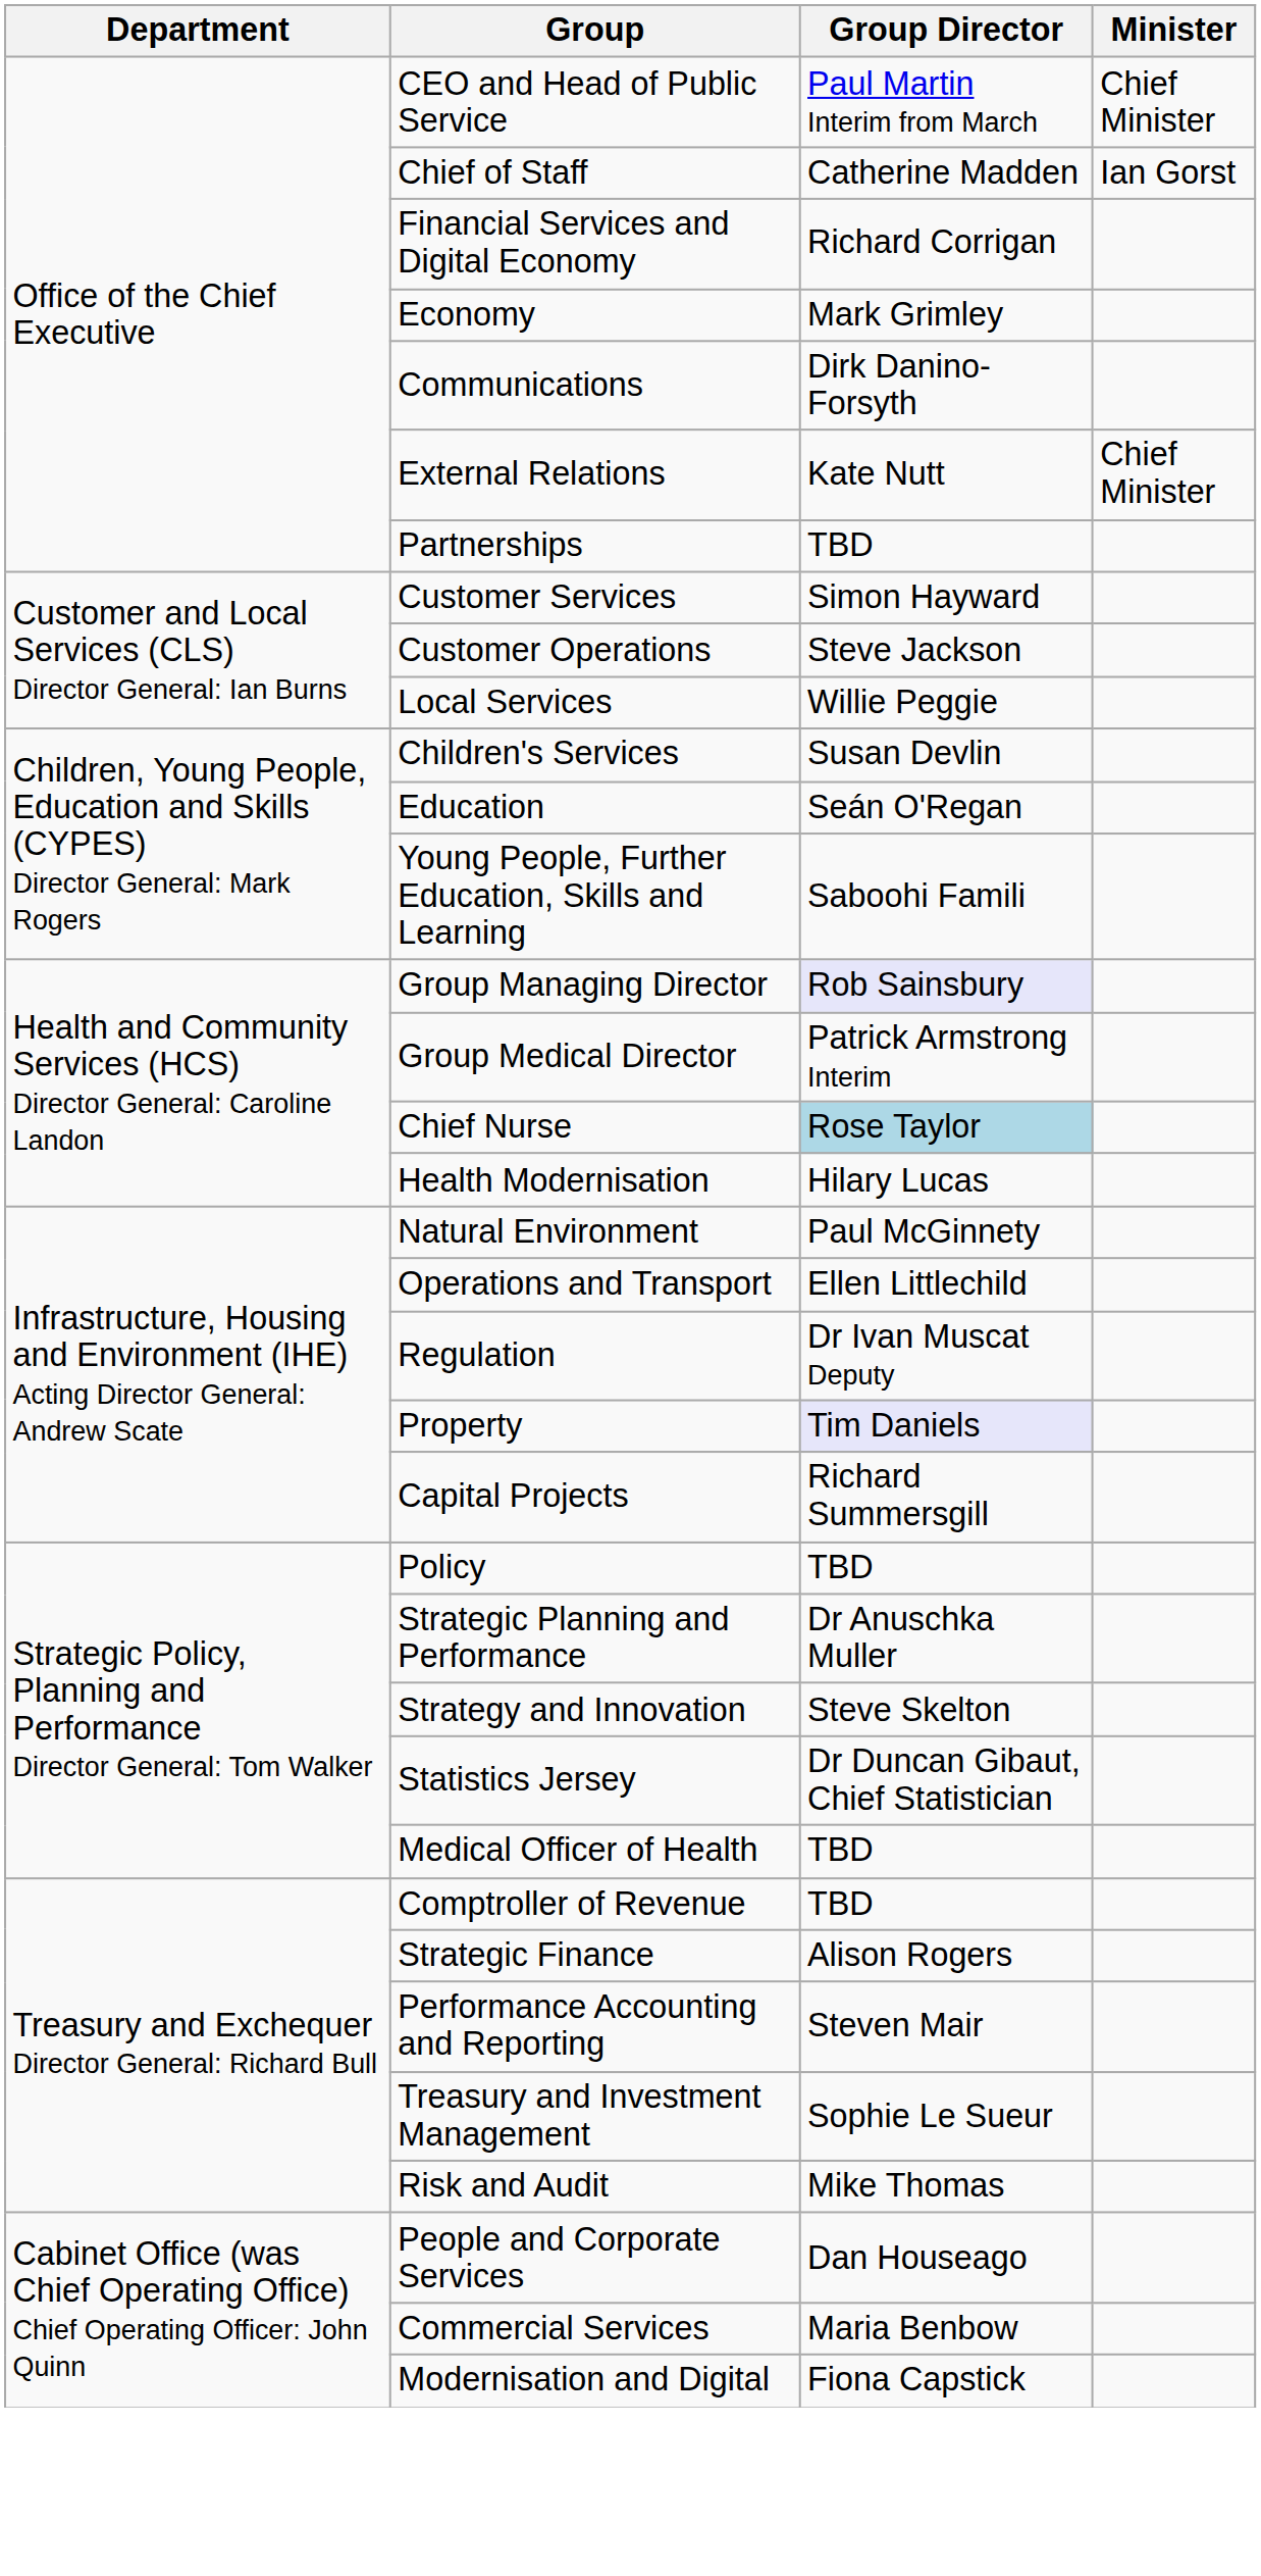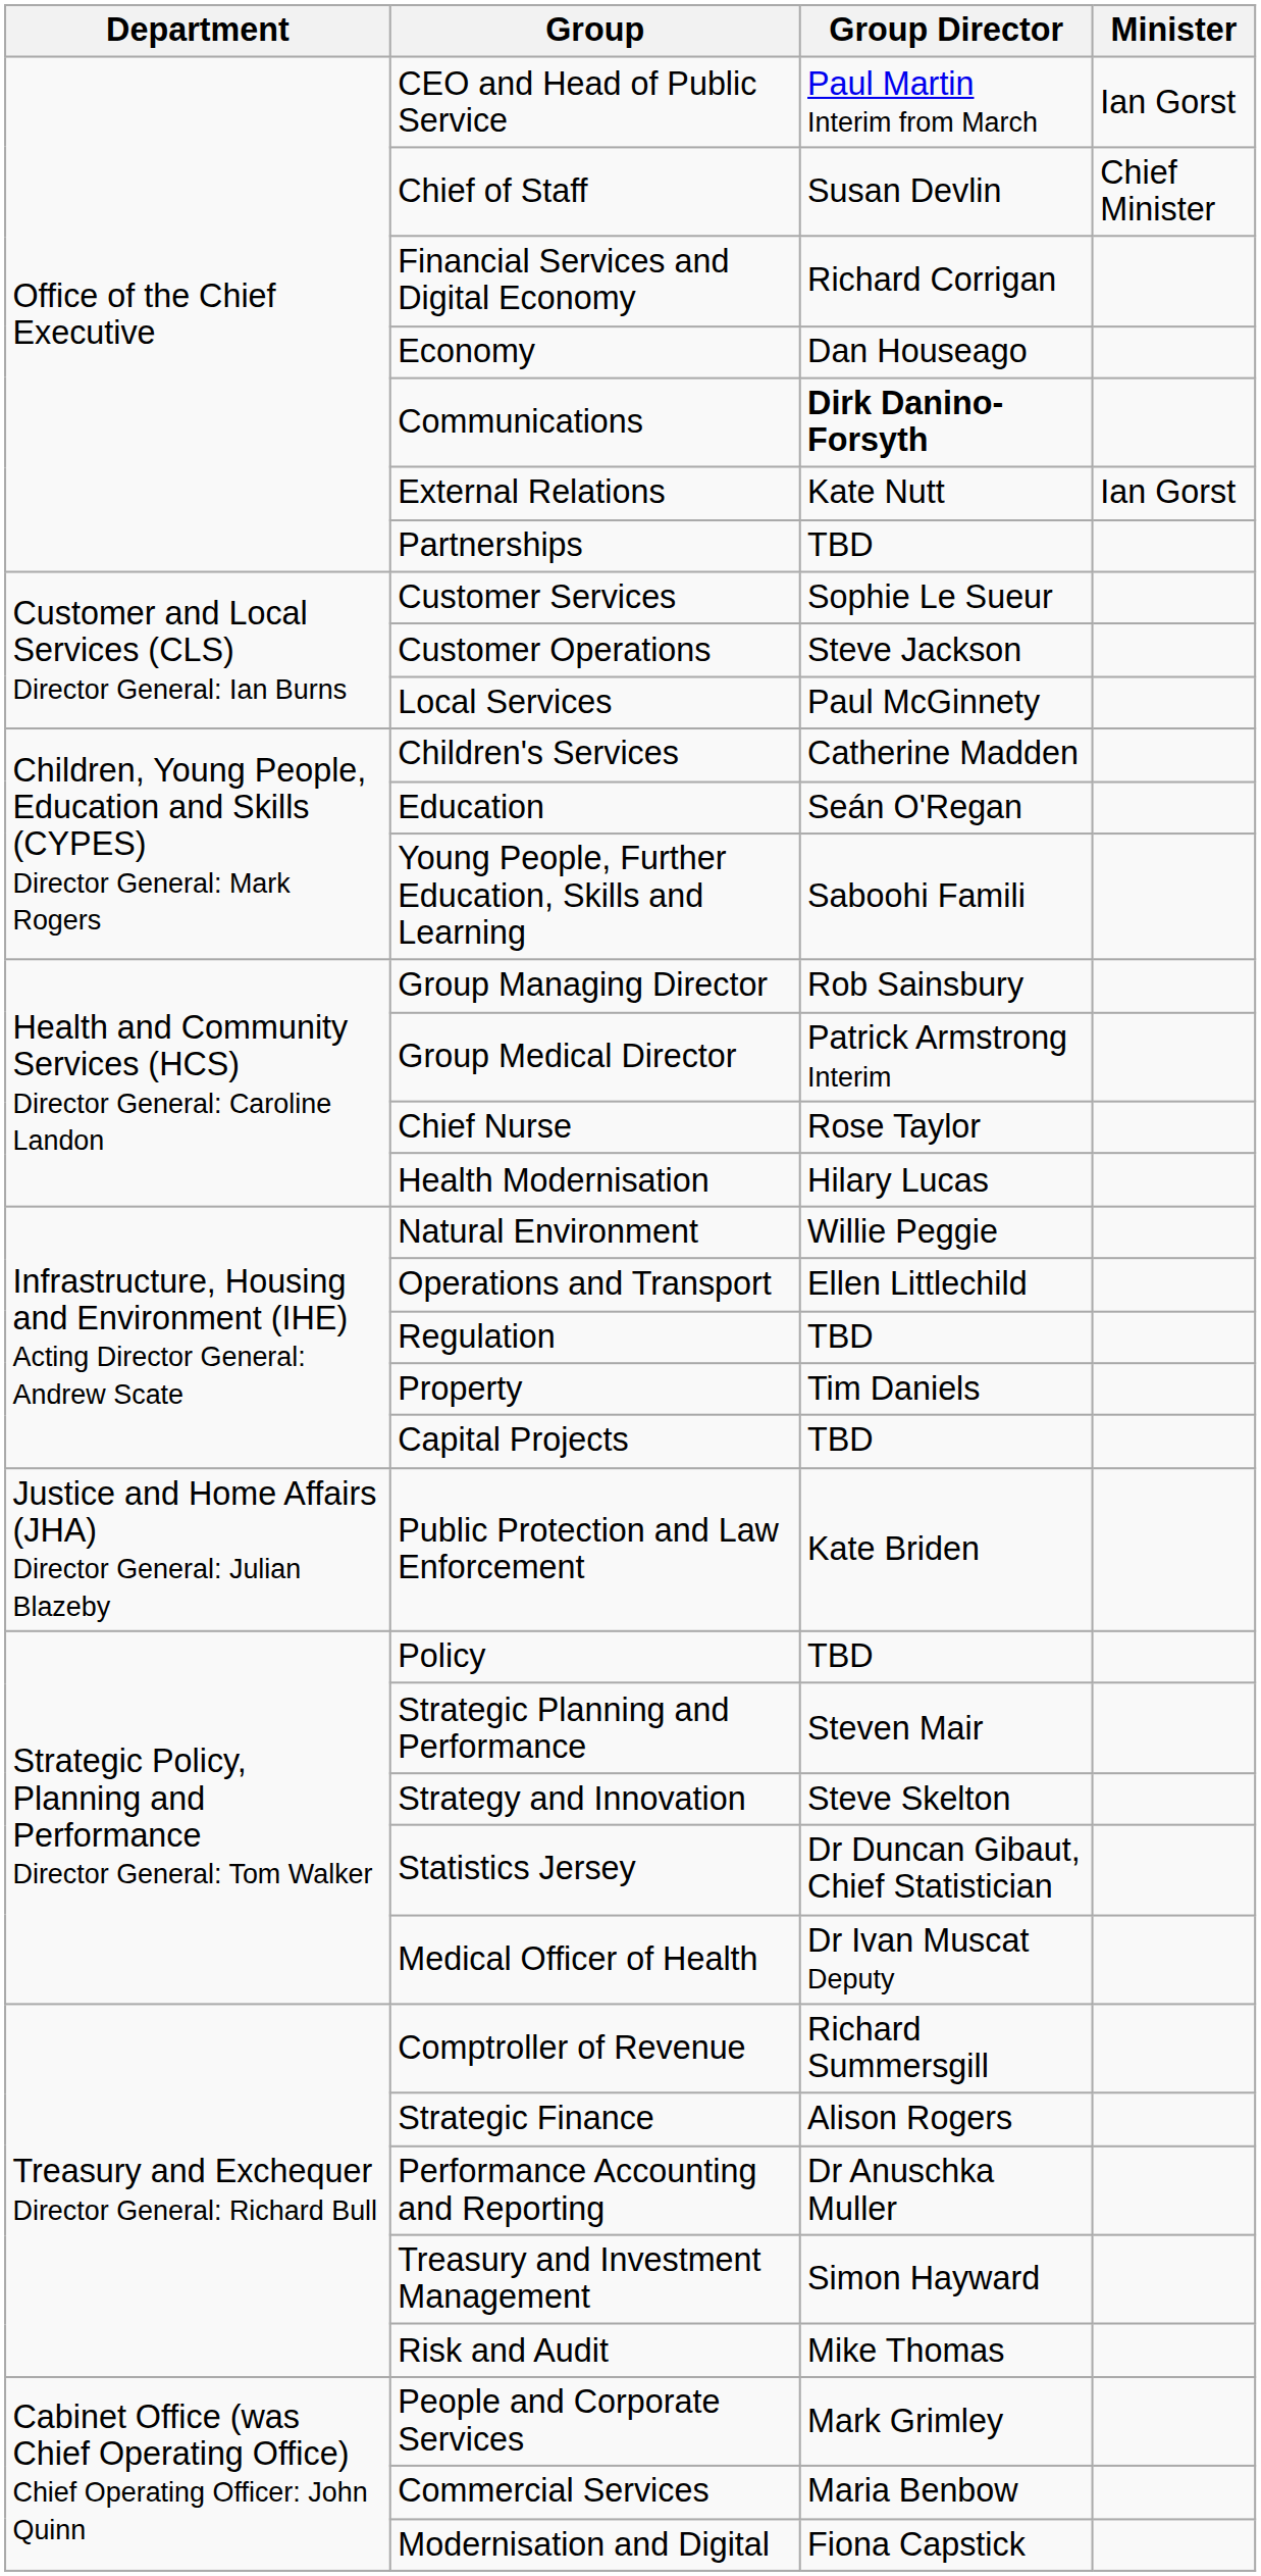 <table class="wikitable mw-collapsible">
 <tr>
 <th>Department</th>
 <th>Group</th>
 <th>Group Director</th>
 <th>Minister</th>
 </tr>
 <tr>
 <td rowspan="7">Office of the Chief Executive</td>
 <td>CEO and Head of Public Service</td>
 <td><a href='#'>Paul Martin</a><br><small>Interim from March</small></td>
-<td>Chief Minister</td>
+<td>Ian Gorst</td>
 </tr>
 <tr>
 <td>Chief of Staff</td>
-<td>Catherine Madden</td>
-<td>Ian Gorst</td>
+<td>Susan Devlin</td>
+<td>Chief Minister</td>
 </tr>
 <tr>
 <td>Financial Services and Digital Economy</td>
 <td>Richard Corrigan</td>
 <td></td>
 </tr>
 <tr>
 <td>Economy</td>
-<td>Mark Grimley</td>
+<td>Dan Houseago</td>
 <td></td>
 </tr>
 <tr>
 <td>Communications</td>
-<td>Dirk Danino-Forsyth</td>
+<td><strong>Dirk Danino-Forsyth</strong></td>
 <td></td>
 </tr>
 <tr>
 <td>External Relations</td>
 <td>Kate Nutt</td>
-<td>Chief Minister</td>
+<td>Ian Gorst</td>
 </tr>
 <tr>
 <td>Partnerships</td>
 <td>TBD</td>
 <td></td>
 </tr>
 <tr>
 <td rowspan="3">Customer and Local Services (CLS)<br><small>Director General: Ian Burns</small></td>
 <td>Customer Services</td>
-<td>Simon Hayward</td>
+<td>Sophie Le Sueur</td>
 <td></td>
 </tr>
 <tr>
 <td>Customer Operations</td>
 <td>Steve Jackson</td>
 <td></td>
 </tr>
 <tr>
 <td>Local Services</td>
-<td>Willie Peggie</td>
+<td>Paul McGinnety</td>
 <td></td>
 </tr>
 <tr>
 <td rowspan="3">Children, Young People, Education and Skills (CYPES)<br><small>Director General: Mark Rogers</small></td>
 <td>Children's Services</td>
-<td>Susan Devlin</td>
+<td>Catherine Madden</td>
 <td></td>
 </tr>
 <tr>
 <td>Education</td>
 <td>Seán O'Regan</td>
 <td></td>
 </tr>
 <tr>
 <td>Young People, Further Education, Skills and Learning</td>
 <td>Saboohi Famili</td>
 <td></td>
 </tr>
 <tr>
 <td rowspan="4">Health and Community Services (HCS)<br><small>Director General: Caroline Landon</small></td>
 <td>Group Managing Director</td>
-<td style="background: lavender;">Rob Sainsbury</td>
+<td>Rob Sainsbury</td>
 <td></td>
 </tr>
 <tr>
 <td>Group Medical Director</td>
 <td>Patrick Armstrong <small>Interim</small></td>
 <td></td>
 </tr>
 <tr>
 <td>Chief Nurse</td>
-<td style="background: lightblue;">Rose Taylor</td>
+<td>Rose Taylor</td>
 <td></td>
 </tr>
 <tr>
 <td>Health Modernisation</td>
 <td>Hilary Lucas</td>
 <td></td>
 </tr>
 <tr>
 <td rowspan="5">Infrastructure, Housing and Environment (IHE)<br><small>Acting Director General: Andrew Scate</small></td>
 <td>Natural Environment</td>
-<td>Paul McGinnety</td>
+<td>Willie Peggie</td>
 <td></td>
 </tr>
 <tr>
 <td>Operations and Transport</td>
 <td>Ellen Littlechild</td>
 <td></td>
 </tr>
 <tr>
 <td>Regulation</td>
-<td>Dr Ivan Muscat<br><small>Deputy</small></td>
+<td>TBD</td>
 <td></td>
 </tr>
 <tr>
 <td>Property</td>
-<td style="background: lavender;">Tim Daniels</td>
+<td>Tim Daniels</td>
 <td></td>
 </tr>
 <tr>
 <td>Capital Projects</td>
-<td>Richard Summersgill</td>
+<td>TBD</td>
+<td></td>
+</tr>
+<tr>
+<td>Justice and Home Affairs (JHA)<br><small>Director General: Julian Blazeby</small></td>
+<td>Public Protection and Law Enforcement</td>
+<td>Kate Briden</td>
 <td></td>
 </tr>
 <tr>
 <td rowspan="5">Strategic Policy, Planning and Performance<br><small>Director General: Tom Walker</small></td>
 <td>Policy</td>
 <td>TBD</td>
 <td></td>
 </tr>
 <tr>
 <td>Strategic Planning and Performance</td>
-<td>Dr Anuschka Muller</td>
+<td>Steven Mair</td>
 <td></td>
 </tr>
 <tr>
 <td>Strategy and Innovation</td>
 <td>Steve Skelton</td>
 <td></td>
 </tr>
 <tr>
 <td>Statistics Jersey</td>
 <td>Dr Duncan Gibaut, Chief Statistician</td>
 <td></td>
 </tr>
 <tr>
 <td>Medical Officer of Health</td>
-<td>TBD</td>
+<td>Dr Ivan Muscat<br><small>Deputy</small></td>
 <td></td>
 </tr>
 <tr>
 <td rowspan="5">Treasury and Exchequer<br><small>Director General: Richard Bull</small></td>
 <td>Comptroller of Revenue</td>
-<td>TBD</td>
+<td>Richard Summersgill</td>
 <td></td>
 </tr>
 <tr>
 <td>Strategic Finance</td>
 <td>Alison Rogers</td>
 <td></td>
 </tr>
 <tr>
 <td>Performance Accounting and Reporting</td>
-<td>Steven Mair</td>
+<td>Dr Anuschka Muller</td>
 <td></td>
 </tr>
 <tr>
 <td>Treasury and Investment Management</td>
-<td>Sophie Le Sueur</td>
+<td>Simon Hayward</td>
 <td></td>
 </tr>
 <tr>
 <td>Risk and Audit</td>
 <td>Mike Thomas</td>
 <td></td>
 </tr>
 <tr>
 <td rowspan="3">Cabinet Office (was Chief Operating Office)<br><small>Chief Operating Officer: John Quinn</small></td>
 <td>People and Corporate Services</td>
-<td>Dan Houseago</td>
+<td>Mark Grimley</td>
 <td></td>
 </tr>
 <tr>
 <td>Commercial Services</td>
 <td>Maria Benbow</td>
 <td></td>
 </tr>
 <tr>
 <td>Modernisation and Digital</td>
 <td>Fiona Capstick</td>
 <td></td>
 </tr>
 </table>
